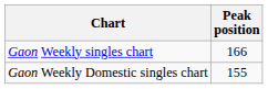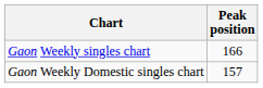 <table class="wikitable sortable">
 <tr>
 <th>Chart</th>
 <th>Peak<br>position</th>
 </tr>
 <tr>
 <td><em><a href='#'>Gaon</a></em> <a href='#'>Weekly singles chart</a></td>
 <td align="center">166</td>
 </tr>
 <tr>
 <td><em>Gaon</em> Weekly Domestic singles chart</td>
-<td align="center">155</td>
+<td align="center">157</td>
 </tr>
 </table>
